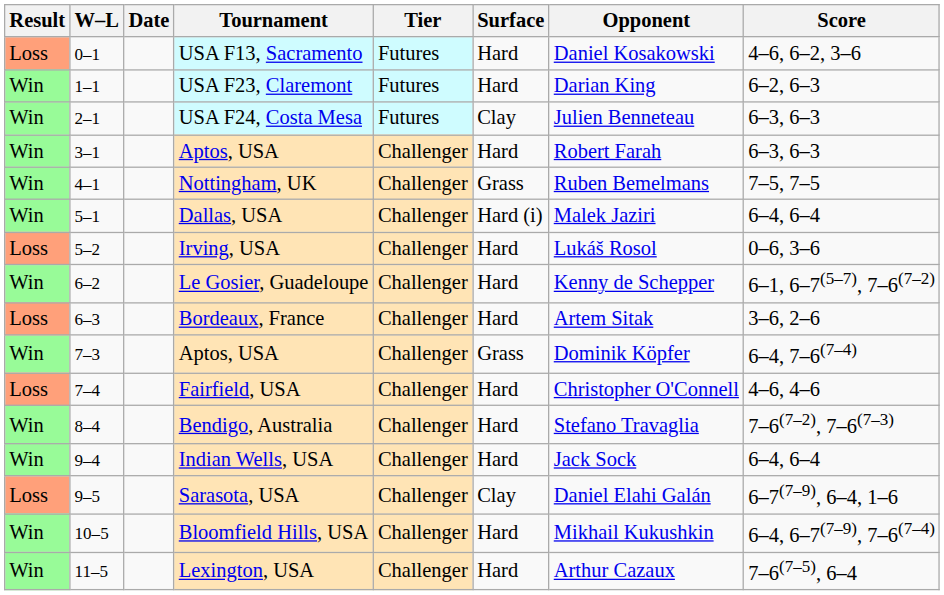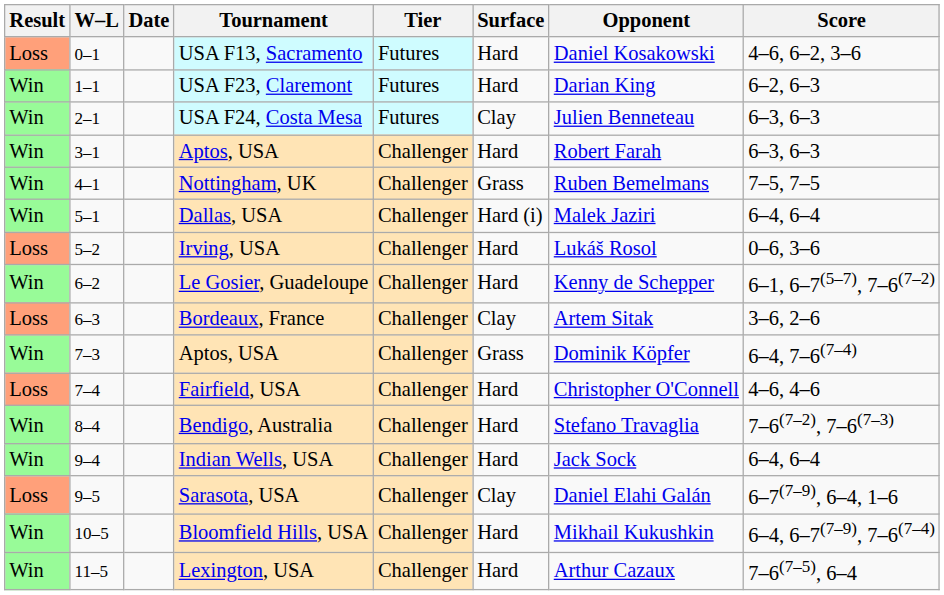 <table class="sortable wikitable">
 <tr>
 <th>Result</th>
 <th class="unsortable">W–L</th>
 <th>Date</th>
 <th>Tournament</th>
 <th>Tier</th>
 <th>Surface</th>
 <th>Opponent</th>
 <th class="unsortable">Score</th>
 </tr>
 <tr>
 <td bgcolor=FFA07A>Loss</td>
 <td><small>0–1</small></td>
 <td></td>
 <td style="background:#cffcff;">USA F13, <a href='#'>Sacramento</a></td>
 <td style="background:#cffcff;">Futures</td>
 <td>Hard</td>
 <td> <a href='#'>Daniel Kosakowski</a></td>
 <td>4–6, 6–2, 3–6</td>
 </tr>
 <tr>
 <td bgcolor=98FB98>Win</td>
 <td><small>1–1</small></td>
 <td></td>
 <td style="background:#cffcff;">USA F23, <a href='#'>Claremont</a></td>
 <td style="background:#cffcff;">Futures</td>
 <td>Hard</td>
 <td> <a href='#'>Darian King</a></td>
 <td>6–2, 6–3</td>
 </tr>
 <tr>
 <td bgcolor=98FB98>Win</td>
 <td><small>2–1</small></td>
 <td></td>
 <td style="background:#cffcff;">USA F24, <a href='#'>Costa Mesa</a></td>
 <td style="background:#cffcff;">Futures</td>
 <td>Clay</td>
 <td> <a href='#'>Julien Benneteau</a></td>
 <td>6–3, 6–3</td>
 </tr>
 <tr>
 <td bgcolor=98FB98>Win</td>
 <td><small>3–1</small></td>
 <td><a href='#'></a></td>
 <td style="background:moccasin;"><a href='#'>Aptos</a>, USA</td>
 <td style="background:moccasin;">Challenger</td>
 <td>Hard</td>
 <td> <a href='#'>Robert Farah</a></td>
 <td>6–3, 6–3</td>
 </tr>
 <tr>
 <td bgcolor=98FB98>Win</td>
 <td><small>4–1</small></td>
 <td><a href='#'></a></td>
 <td style="background:moccasin;"><a href='#'>Nottingham</a>, UK</td>
 <td style="background:moccasin;">Challenger</td>
 <td>Grass</td>
 <td> <a href='#'>Ruben Bemelmans</a></td>
 <td>7–5, 7–5</td>
 </tr>
 <tr>
 <td bgcolor=98FB98>Win</td>
 <td><small>5–1</small></td>
 <td><a href='#'></a></td>
 <td style="background:moccasin;"><a href='#'>Dallas</a>, USA</td>
 <td style="background:moccasin;">Challenger</td>
 <td>Hard (i)</td>
 <td> <a href='#'>Malek Jaziri</a></td>
 <td>6–4, 6–4</td>
 </tr>
 <tr>
 <td bgcolor=FFA07A>Loss</td>
 <td><small>5–2</small></td>
 <td><a href='#'></a></td>
 <td style="background:moccasin;"><a href='#'>Irving</a>, USA</td>
 <td style="background:moccasin;">Challenger</td>
 <td>Hard</td>
 <td> <a href='#'>Lukáš Rosol</a></td>
 <td>0–6, 3–6</td>
 </tr>
 <tr>
 <td bgcolor=98FB98>Win</td>
 <td><small>6–2</small></td>
 <td><a href='#'></a></td>
 <td style="background:moccasin;"><a href='#'>Le Gosier</a>, Guadeloupe</td>
 <td style="background:moccasin;">Challenger</td>
 <td>Hard</td>
 <td> <a href='#'>Kenny de Schepper</a></td>
 <td>6–1, 6–7<sup>(5–7)</sup>, 7–6<sup>(7–2)</sup></td>
 </tr>
 <tr>
 <td bgcolor=FFA07A>Loss</td>
 <td><small>6–3</small></td>
 <td><a href='#'></a></td>
 <td style="background:moccasin;"><a href='#'>Bordeaux</a>, France</td>
 <td style="background:moccasin;">Challenger</td>
-<td>Hard</td>
+<td>Clay</td>
 <td> <a href='#'>Artem Sitak</a></td>
 <td>3–6, 2–6</td>
 </tr>
 <tr>
 <td bgcolor=98FB98>Win</td>
 <td><small>7–3</small></td>
 <td><a href='#'></a></td>
 <td style="background:moccasin;">Aptos, USA</td>
 <td style="background:moccasin;">Challenger</td>
 <td>Grass</td>
 <td> <a href='#'>Dominik Köpfer</a></td>
 <td>6–4, 7–6<sup>(7–4)</sup></td>
 </tr>
 <tr>
 <td bgcolor=FFA07A>Loss</td>
 <td><small>7–4</small></td>
 <td><a href='#'></a></td>
 <td style="background:moccasin;"><a href='#'>Fairfield</a>, USA</td>
 <td style="background:moccasin;">Challenger</td>
 <td>Hard</td>
 <td> <a href='#'>Christopher O'Connell</a></td>
 <td>4–6, 4–6</td>
 </tr>
 <tr>
 <td bgcolor=98FB98>Win</td>
 <td><small>8–4</small></td>
 <td><a href='#'></a></td>
 <td style="background:moccasin;"><a href='#'>Bendigo</a>, Australia</td>
 <td style="background:moccasin;">Challenger</td>
 <td>Hard</td>
 <td> <a href='#'>Stefano Travaglia</a></td>
 <td>7–6<sup>(7–2)</sup>, 7–6<sup>(7–3)</sup></td>
 </tr>
 <tr>
 <td bgcolor=98FB98>Win</td>
 <td><small>9–4</small></td>
 <td><a href='#'></a></td>
 <td style="background:moccasin;"><a href='#'>Indian Wells</a>, USA</td>
 <td style="background:moccasin;">Challenger</td>
 <td>Hard</td>
 <td> <a href='#'>Jack Sock</a></td>
 <td>6–4, 6–4</td>
 </tr>
 <tr>
 <td bgcolor=FFA07A>Loss</td>
 <td><small>9–5</small></td>
 <td><a href='#'></a></td>
 <td style="background:moccasin;"><a href='#'>Sarasota</a>, USA</td>
 <td style="background:moccasin;">Challenger</td>
 <td>Clay</td>
 <td> <a href='#'>Daniel Elahi Galán</a></td>
 <td>6–7<sup>(7–9)</sup>, 6–4, 1–6</td>
 </tr>
 <tr>
 <td bgcolor=98FB98>Win</td>
 <td><small>10–5</small></td>
 <td><a href='#'></a></td>
 <td style="background:moccasin;"><a href='#'>Bloomfield Hills</a>, USA</td>
 <td style="background:moccasin;">Challenger</td>
 <td>Hard</td>
 <td> <a href='#'>Mikhail Kukushkin</a></td>
 <td>6–4, 6–7<sup>(7–9)</sup>, 7–6<sup>(7–4)</sup></td>
 </tr>
 <tr>
 <td bgcolor=98FB98>Win</td>
 <td><small>11–5</small></td>
 <td><a href='#'></a></td>
 <td style="background:moccasin;"><a href='#'>Lexington</a>, USA</td>
 <td style="background:moccasin;">Challenger</td>
 <td>Hard</td>
 <td> <a href='#'>Arthur Cazaux</a></td>
 <td>7–6<sup>(7–5)</sup>, 6–4</td>
 </tr>
 </table>
